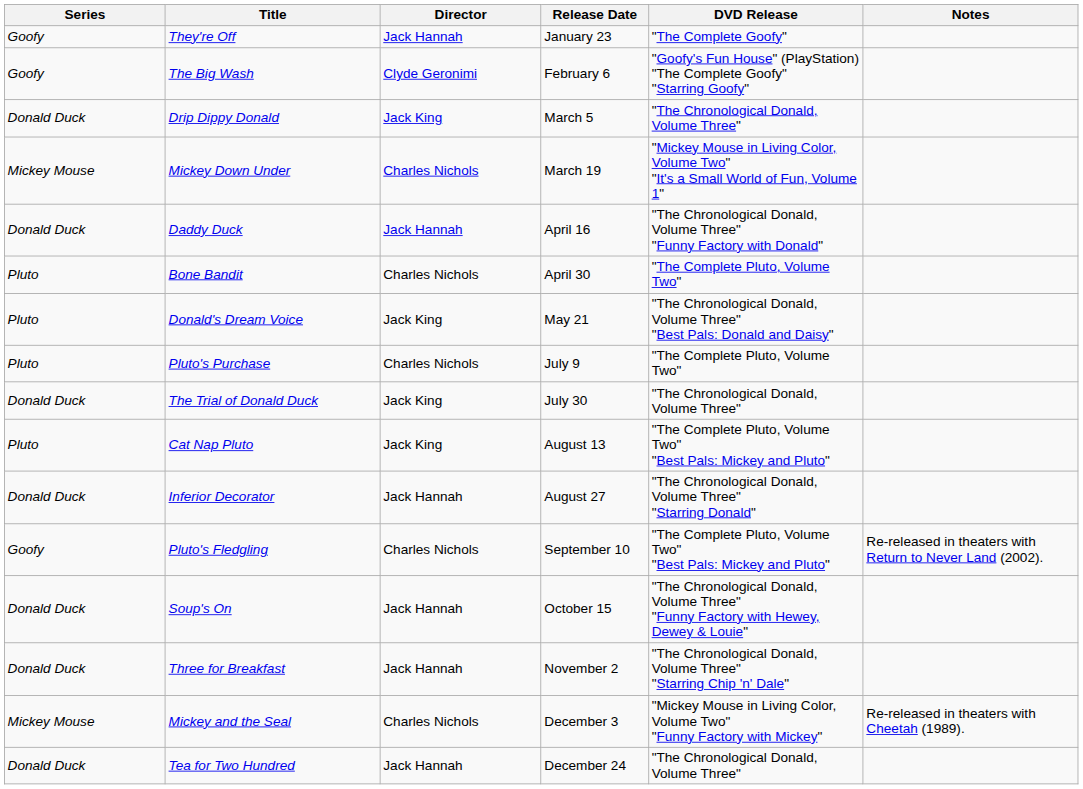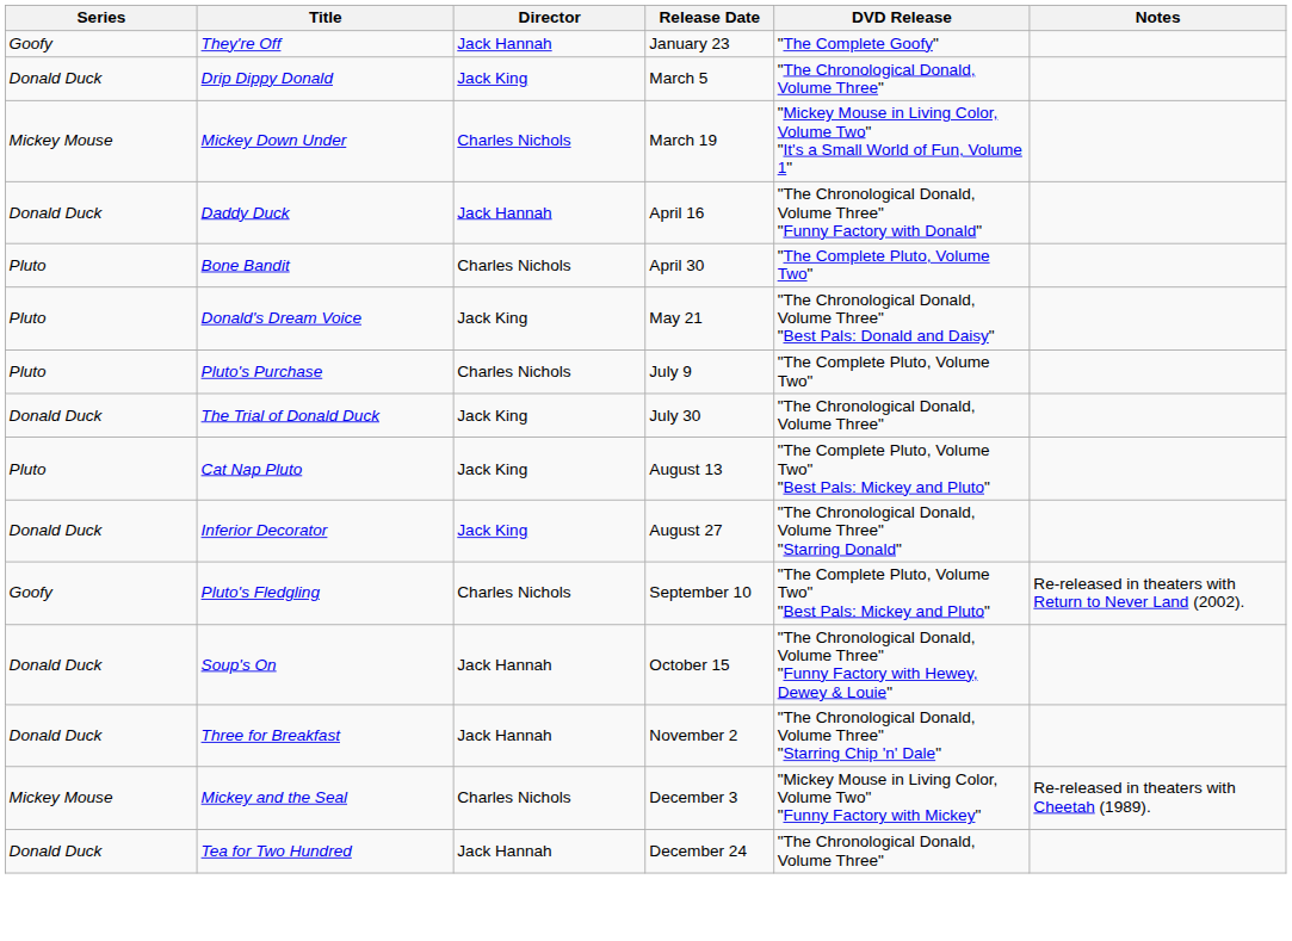 <table class="wikitable" style="width:100%;">
 <tr>
 <th style="width:15%;">Series</th>
 <th style="width:20%;">Title</th>
 <th style="width:15%;">Director</th>
 <th style="width:10%;">Release Date</th>
 <th style="width:20%;">DVD Release</th>
 <th style="width:20%;">Notes</th>
 </tr>
 <tr>
 <td><em>Goofy</em></td>
 <td><em><a href='#'>They're Off</a></em></td>
 <td><a href='#'>Jack Hannah</a></td>
 <td>January 23</td>
 <td>"<a href='#'>The Complete Goofy</a>"</td>
-<td></td>
-</tr>
-<tr>
-<td><em>Goofy</em></td>
-<td><em><a href='#'>The Big Wash</a></em></td>
-<td><a href='#'>Clyde Geronimi</a></td>
-<td>February 6</td>
-<td>"<a href='#'>Goofy's Fun House</a>" (PlayStation) <br>"The Complete Goofy" <br>"<a href='#'>Starring Goofy</a>"</td>
 <td></td>
 </tr>
 <tr>
 <td><em>Donald Duck</em></td>
 <td><em><a href='#'>Drip Dippy Donald</a></em></td>
 <td><a href='#'>Jack King</a></td>
 <td>March 5</td>
 <td>"<a href='#'>The Chronological Donald, Volume Three</a>"</td>
 <td></td>
 </tr>
 <tr>
 <td><em>Mickey Mouse</em></td>
 <td><em><a href='#'>Mickey Down Under</a></em></td>
 <td><a href='#'>Charles Nichols</a></td>
 <td>March 19</td>
 <td>"<a href='#'>Mickey Mouse in Living Color, Volume Two</a>" <br>"<a href='#'>It's a Small World of Fun, Volume 1</a>"</td>
 <td></td>
 </tr>
 <tr>
 <td><em>Donald Duck</em></td>
 <td><em><a href='#'>Daddy Duck</a></em></td>
 <td><a href='#'>Jack Hannah</a></td>
 <td>April 16</td>
 <td>"The Chronological Donald, Volume Three" <br>"<a href='#'>Funny Factory with Donald</a>"</td>
 <td></td>
 </tr>
 <tr>
 <td><em>Pluto</em></td>
 <td><em><a href='#'>Bone Bandit</a></em></td>
 <td>Charles Nichols</td>
 <td>April 30</td>
 <td>"<a href='#'>The Complete Pluto, Volume Two</a>"</td>
 <td></td>
 </tr>
 <tr>
 <td><em>Pluto</em></td>
 <td><em><a href='#'>Donald's Dream Voice</a></em></td>
 <td>Jack King</td>
 <td>May 21</td>
 <td>"The Chronological Donald, Volume Three" <br>"<a href='#'>Best Pals: Donald and Daisy</a>"</td>
 <td></td>
 </tr>
 <tr>
 <td><em>Pluto</em></td>
 <td><em><a href='#'>Pluto's Purchase</a></em></td>
 <td>Charles Nichols</td>
 <td>July 9</td>
 <td>"The Complete Pluto, Volume Two"</td>
 <td></td>
 </tr>
 <tr>
 <td><em>Donald Duck</em></td>
 <td><em><a href='#'>The Trial of Donald Duck</a></em></td>
 <td>Jack King</td>
 <td>July 30</td>
 <td>"The Chronological Donald, Volume Three"</td>
 <td></td>
 </tr>
 <tr>
 <td><em>Pluto</em></td>
 <td><em><a href='#'>Cat Nap Pluto</a></em></td>
 <td>Jack King</td>
 <td>August 13</td>
 <td>"The Complete Pluto, Volume Two" <br>"<a href='#'>Best Pals: Mickey and Pluto</a>"</td>
 <td></td>
 </tr>
 <tr>
 <td><em>Donald Duck</em></td>
 <td><em><a href='#'>Inferior Decorator</a></em></td>
-<td>Jack Hannah</td>
+<td><a href='#'>Jack King</a></td>
 <td>August 27</td>
 <td>"The Chronological Donald, Volume Three" <br>"<a href='#'>Starring Donald</a>"</td>
 <td></td>
 </tr>
 <tr>
 <td><em>Goofy</em></td>
 <td><em><a href='#'>Pluto's Fledgling</a></em></td>
 <td>Charles Nichols</td>
 <td>September 10</td>
 <td>"The Complete Pluto, Volume Two" <br>"<a href='#'>Best Pals: Mickey and Pluto</a>"</td>
 <td>Re-released in theaters with <a href='#'>Return to Never Land</a> (2002).</td>
 </tr>
 <tr>
 <td><em>Donald Duck</em></td>
 <td><em><a href='#'>Soup's On</a></em></td>
 <td>Jack Hannah</td>
 <td>October 15</td>
 <td>"The Chronological Donald, Volume Three" <br>"<a href='#'>Funny Factory with Hewey, Dewey & Louie</a>"</td>
 <td></td>
 </tr>
 <tr>
 <td><em>Donald Duck</em></td>
 <td><em><a href='#'>Three for Breakfast</a></em></td>
 <td>Jack Hannah</td>
 <td>November 2</td>
 <td>"The Chronological Donald, Volume Three" <br>"<a href='#'>Starring Chip 'n' Dale</a>"</td>
 <td></td>
 </tr>
 <tr>
 <td><em>Mickey Mouse</em></td>
 <td><em><a href='#'>Mickey and the Seal</a></em> </td>
 <td>Charles Nichols</td>
 <td>December 3</td>
 <td>"Mickey Mouse in Living Color, Volume Two" <br>"<a href='#'>Funny Factory with Mickey</a>"</td>
 <td>Re-released in theaters with <a href='#'>Cheetah</a> (1989).</td>
 </tr>
 <tr>
 <td><em>Donald Duck</em></td>
 <td><em><a href='#'>Tea for Two Hundred</a></em> </td>
 <td>Jack Hannah</td>
 <td>December 24</td>
 <td>"The Chronological Donald, Volume Three"</td>
 <td></td>
 </tr>
 </table>
